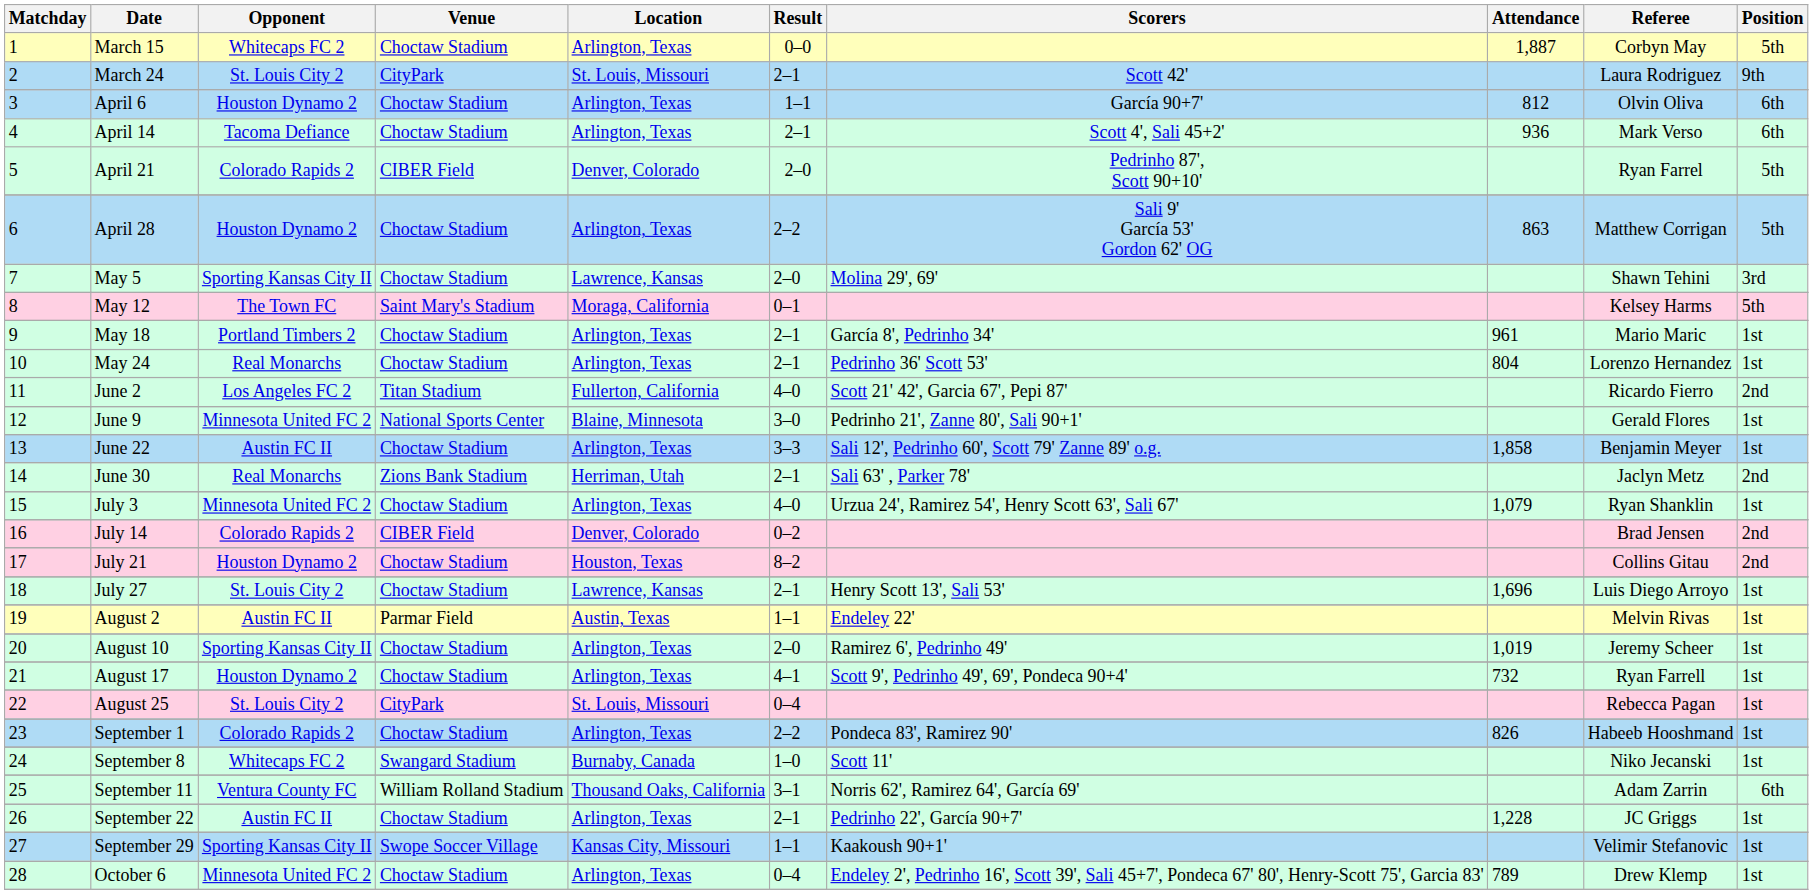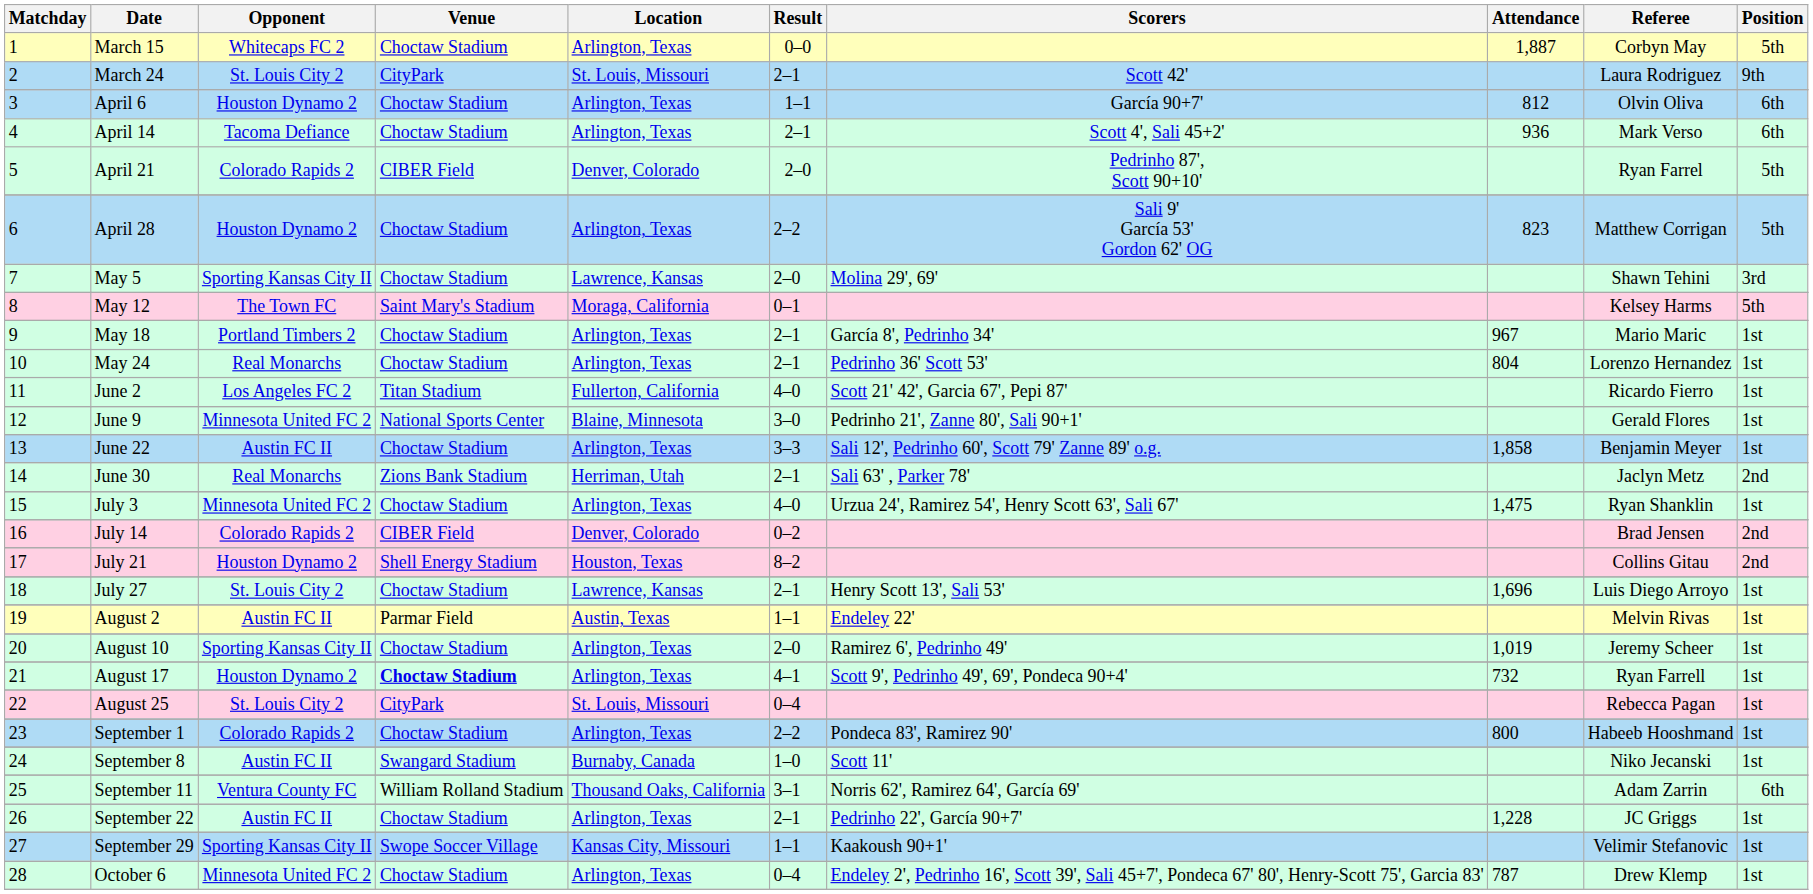 <table class="wikitable">
 <tr>
 <th>Matchday</th>
 <th>Date</th>
 <th>Opponent</th>
 <th>Venue</th>
 <th>Location</th>
 <th>Result</th>
 <th>Scorers</th>
 <th>Attendance</th>
 <th>Referee</th>
 <th>Position</th>
 </tr>
 <tr bgcolor = ffffbb>
 <td>1</td>
 <td>March 15</td>
 <td align="center"><a href='#'>Whitecaps FC 2</a></td>
 <td><a href='#'>Choctaw Stadium</a></td>
 <td><a href='#'>Arlington, Texas</a></td>
 <td align="center">0–0 </td>
 <td></td>
 <td align="center">1,887</td>
 <td align="center">Corbyn May</td>
 <td align="center">5th</td>
 </tr>
 <tr bgcolor = AFDBF5>
 <td>2</td>
 <td>March 24</td>
 <td align="center"><a href='#'>St. Louis City 2</a></td>
 <td><a href='#'>CityPark</a></td>
 <td><a href='#'>St. Louis, Missouri</a></td>
 <td>2–1</td>
 <td align="center"><a href='#'>Scott</a> 42'</td>
 <td></td>
 <td align="center">Laura Rodriguez</td>
 <td>9th</td>
 </tr>
 <tr>
 </tr>
 <tr bgcolor = AFDBF5>
 <td>3</td>
 <td>April 6</td>
 <td align="center"><a href='#'>Houston Dynamo 2</a></td>
 <td><a href='#'>Choctaw Stadium</a></td>
 <td><a href='#'>Arlington, Texas</a></td>
 <td align="center">1–1 </td>
 <td align="center">García 90+7'</td>
 <td align="center">812</td>
 <td align="center">Olvin Oliva</td>
 <td align="center">6th</td>
 </tr>
 <tr bgcolor = d0ffe3>
 <td>4</td>
 <td>April 14</td>
 <td align="center"><a href='#'>Tacoma Defiance</a></td>
 <td><a href='#'>Choctaw Stadium</a></td>
 <td><a href='#'>Arlington, Texas</a></td>
 <td align="center">2–1</td>
 <td align="center"><a href='#'>Scott</a> 4', <a href='#'>Sali</a> 45+2'</td>
 <td align="center">936</td>
 <td align="center">Mark Verso</td>
 <td align="center">6th</td>
 </tr>
 <tr bgcolor = d0ffe3>
 <td>5</td>
 <td>April 21</td>
 <td align="center"><a href='#'>Colorado Rapids 2</a></td>
 <td><a href='#'>CIBER Field</a></td>
 <td><a href='#'>Denver, Colorado</a></td>
 <td align="center">2–0</td>
 <td align="center"><a href='#'>Pedrinho</a> 87',<br><a href='#'>Scott</a> 90+10'</td>
 <td align="center"></td>
 <td align="center">Ryan Farrel</td>
 <td align="center">5th</td>
 </tr>
 <tr>
 </tr>
 <tr bgcolor = AFDBF5>
 <td>6</td>
 <td>April 28</td>
 <td align="center"><a href='#'>Houston Dynamo 2</a></td>
 <td><a href='#'>Choctaw Stadium</a></td>
 <td><a href='#'>Arlington, Texas</a></td>
 <td>2–2 </td>
 <td align="center"><a href='#'>Sali</a> 9'<br> García 53' <br> <a href='#'>Gordon</a> 62' <a href='#'>OG</a></td>
-<td align="center">863</td>
+<td align="center">823</td>
 <td align="center">Matthew Corrigan</td>
 <td align="center">5th</td>
 </tr>
 <tr>
 </tr>
 <tr bgcolor = d0ffe3>
 <td>7</td>
 <td>May 5</td>
 <td align="center"><a href='#'>Sporting Kansas City II</a></td>
 <td><a href='#'>Choctaw Stadium</a></td>
 <td><a href='#'>Lawrence, Kansas</a></td>
 <td>2–0</td>
 <td><a href='#'>Molina</a> 29', 69'</td>
 <td></td>
 <td align="center">Shawn Tehini</td>
 <td>3rd</td>
 </tr>
 <tr>
 </tr>
 <tr bgcolor = ffd0e3>
 <td>8</td>
 <td>May 12</td>
 <td align="center"><a href='#'>The Town FC</a></td>
 <td><a href='#'>Saint Mary's Stadium</a></td>
 <td><a href='#'>Moraga, California</a></td>
 <td>0–1</td>
 <td></td>
 <td></td>
 <td align="center">Kelsey Harms</td>
 <td>5th</td>
 </tr>
 <tr>
 </tr>
 <tr bgcolor = d0ffe3>
 <td>9</td>
 <td>May 18</td>
 <td align="center"><a href='#'>Portland Timbers 2</a></td>
 <td><a href='#'>Choctaw Stadium</a></td>
 <td><a href='#'>Arlington, Texas</a></td>
 <td>2–1</td>
 <td>García 8', <a href='#'>Pedrinho</a> 34'</td>
-<td>961</td>
+<td>967</td>
 <td align="center">Mario Maric</td>
 <td>1st</td>
 </tr>
 <tr>
 </tr>
 <tr bgcolor =d0ffe3>
 <td>10</td>
 <td>May 24</td>
 <td align="center"><a href='#'>Real Monarchs</a></td>
 <td><a href='#'>Choctaw Stadium</a></td>
 <td><a href='#'>Arlington, Texas</a></td>
 <td>2–1</td>
 <td><a href='#'>Pedrinho</a> 36' <a href='#'>Scott</a> 53'</td>
 <td>804</td>
 <td align="center">Lorenzo Hernandez</td>
 <td>1st</td>
 </tr>
 <tr>
 </tr>
 <tr bgcolor =d0ffe3>
 <td>11</td>
 <td>June 2</td>
 <td align="center"><a href='#'>Los Angeles FC 2</a></td>
 <td><a href='#'>Titan Stadium</a></td>
 <td><a href='#'>Fullerton, California</a></td>
 <td>4–0</td>
 <td><a href='#'>Scott</a> 21' 42', Garcia 67', Pepi 87'</td>
 <td></td>
 <td align="center">Ricardo Fierro</td>
-<td>2nd</td>
+<td>1st</td>
 </tr>
 <tr>
 </tr>
 <tr bgcolor =d0ffe3>
 <td>12</td>
 <td>June 9</td>
 <td align="center"><a href='#'>Minnesota United FC 2</a></td>
 <td><a href='#'>National Sports Center</a></td>
 <td><a href='#'>Blaine, Minnesota</a></td>
 <td>3–0</td>
 <td>Pedrinho 21', <a href='#'>Zanne</a> 80', <a href='#'>Sali</a> 90+1'</td>
 <td></td>
 <td align="center">Gerald Flores</td>
 <td>1st</td>
 </tr>
 <tr>
 </tr>
 <tr bgcolor = AFDBF5>
 <td>13</td>
 <td>June 22</td>
 <td align="center"><a href='#'>Austin FC II</a></td>
 <td><a href='#'>Choctaw Stadium</a></td>
 <td><a href='#'>Arlington, Texas</a></td>
 <td>3–3 </td>
 <td><a href='#'>Sali</a> 12', <a href='#'>Pedrinho</a> 60', <a href='#'>Scott</a> 79' <a href='#'>Zanne</a> 89' <a href='#'>o.g.</a></td>
 <td>1,858</td>
 <td align="center">Benjamin Meyer</td>
 <td>1st</td>
 </tr>
 <tr>
 </tr>
 <tr bgcolor =d0ffe3>
 <td>14</td>
 <td>June 30</td>
 <td align="center"><a href='#'>Real Monarchs</a></td>
 <td><a href='#'>Zions Bank Stadium</a></td>
 <td><a href='#'>Herriman, Utah</a></td>
 <td>2–1</td>
 <td><a href='#'>Sali</a> 63' , <a href='#'>Parker</a> 78'</td>
 <td></td>
 <td align="center">Jaclyn Metz</td>
 <td>2nd</td>
 </tr>
 <tr>
 </tr>
 <tr bgcolor =d0ffe3>
 <td>15</td>
 <td>July 3</td>
 <td align="center"><a href='#'>Minnesota United FC 2</a></td>
 <td><a href='#'>Choctaw Stadium</a></td>
 <td><a href='#'>Arlington, Texas</a></td>
 <td>4–0</td>
 <td>Urzua 24', Ramirez 54', Henry Scott 63', <a href='#'>Sali</a> 67'</td>
-<td>1,079</td>
+<td>1,475</td>
 <td align="center">Ryan Shanklin</td>
 <td>1st</td>
 </tr>
 <tr>
 </tr>
 <tr bgcolor = ffd0e3>
 <td>16</td>
 <td>July 14</td>
 <td align="center"><a href='#'>Colorado Rapids 2</a></td>
 <td><a href='#'>CIBER Field</a></td>
 <td><a href='#'>Denver, Colorado</a></td>
 <td>0–2</td>
 <td></td>
 <td></td>
 <td align="center">Brad Jensen</td>
 <td>2nd</td>
 </tr>
 <tr>
 </tr>
 <tr bgcolor = ffd0e3>
 <td>17</td>
 <td>July 21</td>
 <td align="center"><a href='#'>Houston Dynamo 2</a></td>
-<td><a href='#'>Choctaw Stadium</a></td>
+<td><a href='#'>Shell Energy Stadium</a></td>
 <td><a href='#'>Houston, Texas</a></td>
 <td>8–2</td>
 <td></td>
 <td></td>
 <td align="center">Collins Gitau</td>
 <td>2nd</td>
 </tr>
 <tr>
 </tr>
 <tr bgcolor =d0ffe3>
 <td>18</td>
 <td>July 27</td>
 <td align="center"><a href='#'>St. Louis City 2</a></td>
 <td><a href='#'>Choctaw Stadium</a></td>
 <td><a href='#'>Lawrence, Kansas</a></td>
 <td>2–1</td>
 <td>Henry Scott 13', <a href='#'>Sali</a> 53'</td>
 <td>1,696</td>
 <td align="center">Luis Diego Arroyo</td>
 <td>1st</td>
 </tr>
 <tr>
 </tr>
 <tr bgcolor = ffffbb>
 <td>19</td>
 <td>August 2</td>
 <td align="center"><a href='#'>Austin FC II</a></td>
 <td>Parmar Field</td>
 <td><a href='#'>Austin, Texas</a></td>
 <td>1–1 </td>
 <td><a href='#'>Endeley</a> 22'</td>
 <td></td>
 <td align="center">Melvin Rivas</td>
 <td>1st</td>
 </tr>
 <tr>
 </tr>
 <tr bgcolor =d0ffe3>
 <td>20</td>
 <td>August 10</td>
 <td align="center"><a href='#'>Sporting Kansas City II</a></td>
 <td><a href='#'>Choctaw Stadium</a></td>
 <td><a href='#'>Arlington, Texas</a></td>
 <td>2–0</td>
 <td>Ramirez 6', <a href='#'>Pedrinho</a> 49'</td>
 <td>1,019</td>
 <td align="center">Jeremy Scheer</td>
 <td>1st</td>
 </tr>
 <tr>
 </tr>
 <tr bgcolor =d0ffe3>
 <td>21</td>
 <td>August 17</td>
 <td align="center"><a href='#'>Houston Dynamo 2</a></td>
-<td><a href='#'>Choctaw Stadium</a></td>
+<td><strong><a href='#'>Choctaw Stadium</a></strong></td>
 <td><a href='#'>Arlington, Texas</a></td>
 <td>4–1</td>
 <td><a href='#'>Scott</a> 9', <a href='#'>Pedrinho</a> 49', 69', Pondeca 90+4'</td>
 <td>732</td>
 <td align="center">Ryan Farrell</td>
 <td>1st</td>
 </tr>
 <tr>
 </tr>
 <tr bgcolor = ffd0e3>
 <td>22</td>
 <td>August 25</td>
 <td align="center"><a href='#'>St. Louis City 2</a></td>
 <td><a href='#'>CityPark</a></td>
 <td><a href='#'>St. Louis, Missouri</a></td>
 <td>0–4</td>
 <td></td>
 <td></td>
 <td align="center">Rebecca Pagan</td>
 <td>1st</td>
 </tr>
 <tr>
 </tr>
 <tr bgcolor = AFDBF5>
 <td>23</td>
 <td>September 1</td>
 <td align="center"><a href='#'>Colorado Rapids 2</a></td>
 <td><a href='#'>Choctaw Stadium</a></td>
 <td><a href='#'>Arlington, Texas</a></td>
 <td>2–2 </td>
 <td>Pondeca 83', Ramirez 90'</td>
-<td>826</td>
+<td>800</td>
 <td align="center">Habeeb Hooshmand</td>
 <td>1st</td>
 </tr>
 <tr>
 </tr>
 <tr bgcolor =d0ffe3>
 <td>24</td>
 <td>September 8</td>
-<td align="center"><a href='#'>Whitecaps FC 2</a></td>
+<td align="center"><a href='#'>Austin FC II</a></td>
 <td><a href='#'>Swangard Stadium</a></td>
 <td><a href='#'>Burnaby, Canada</a></td>
 <td>1–0</td>
 <td><a href='#'>Scott</a> 11'</td>
 <td></td>
 <td align="center">Niko Jecanski</td>
 <td>1st</td>
 </tr>
 <tr>
 </tr>
 <tr bgcolor =d0ffe3>
 <td>25</td>
 <td>September 11</td>
 <td align="center"><a href='#'>Ventura County FC</a></td>
 <td>William Rolland Stadium</td>
 <td><a href='#'>Thousand Oaks, California</a></td>
 <td>3–1</td>
 <td>Norris 62', Ramirez 64', García 69'</td>
 <td></td>
 <td align="center">Adam Zarrin</td>
 <td align="center">6th</td>
 </tr>
 <tr>
 </tr>
 <tr bgcolor =d0ffe3>
 <td>26</td>
 <td>September 22</td>
 <td align="center"><a href='#'>Austin FC II</a></td>
 <td><a href='#'>Choctaw Stadium</a></td>
 <td><a href='#'>Arlington, Texas</a></td>
 <td>2–1</td>
 <td><a href='#'>Pedrinho</a> 22', García 90+7'</td>
 <td>1,228</td>
 <td align="center">JC Griggs</td>
 <td>1st</td>
 </tr>
 <tr>
 </tr>
 <tr bgcolor = AFDBF5>
 <td>27</td>
 <td>September 29</td>
 <td align="center"><a href='#'>Sporting Kansas City II</a></td>
 <td><a href='#'>Swope Soccer Village</a></td>
 <td><a href='#'>Kansas City, Missouri</a></td>
 <td>1–1 </td>
 <td>Kaakoush 90+1'</td>
 <td></td>
 <td align="center">Velimir Stefanovic</td>
 <td>1st</td>
 </tr>
 <tr>
 </tr>
 <tr bgcolor =d0ffe3>
 <td>28</td>
 <td>October 6</td>
 <td align="center"><a href='#'>Minnesota United FC 2</a></td>
 <td><a href='#'>Choctaw Stadium</a></td>
 <td><a href='#'>Arlington, Texas</a></td>
 <td>0–4</td>
 <td><a href='#'> Endeley</a> 2', <a href='#'>Pedrinho</a> 16', <a href='#'>Scott</a> 39', <a href='#'>Sali</a> 45+7', Pondeca 67' 80', Henry-Scott 75', Garcia 83'</td>
-<td>789</td>
+<td>787</td>
 <td align="center">Drew Klemp</td>
 <td>1st</td>
 </tr>
 <tr>
 </tr>
 </table>
